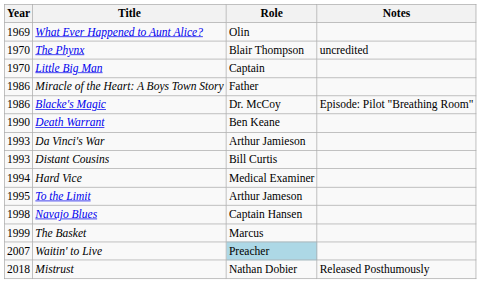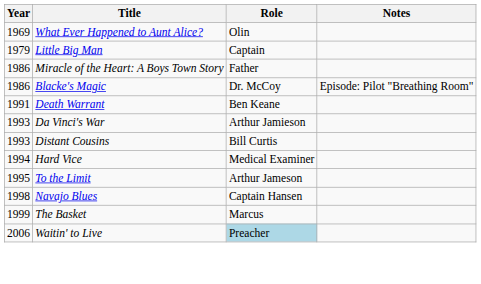 <table class="wikitable">
 <tr>
 <th>Year</th>
 <th>Title</th>
 <th>Role</th>
 <th>Notes</th>
 </tr>
 <tr>
 <td>1969</td>
 <td><em><a href='#'>What Ever Happened to Aunt Alice?</a></em></td>
 <td>Olin</td>
 <td></td>
 </tr>
 <tr>
-<td>1970</td>
-<td><em><a href='#'>The Phynx</a></em></td>
-<td>Blair Thompson</td>
-<td>uncredited</td>
-</tr>
-<tr>
-<td>1970</td>
+<td>1979</td>
 <td><em><a href='#'>Little Big Man</a></em></td>
 <td>Captain</td>
 <td></td>
 </tr>
 <tr>
 <td>1986</td>
 <td><em>Miracle of the Heart: A Boys Town Story</em></td>
 <td>Father</td>
 </tr>
 <tr>
 <td>1986</td>
 <td><em><a href='#'>Blacke's Magic</a></em></td>
 <td>Dr. McCoy</td>
 <td>Episode: Pilot "Breathing Room"</td>
 </tr>
 <tr>
-<td>1990</td>
+<td>1991</td>
 <td><em><a href='#'>Death Warrant</a></em></td>
 <td>Ben Keane</td>
 <td></td>
 </tr>
 <tr>
 <td>1993</td>
 <td><em>Da Vinci's War</em></td>
 <td>Arthur Jamieson</td>
 <td></td>
 </tr>
 <tr>
 <td>1993</td>
 <td><em>Distant Cousins</em></td>
 <td>Bill Curtis</td>
 <td></td>
 </tr>
 <tr>
 <td>1994</td>
 <td><em>Hard Vice</em></td>
 <td>Medical Examiner</td>
 <td></td>
 </tr>
 <tr>
 <td>1995</td>
 <td><em><a href='#'>To the Limit</a></em></td>
 <td>Arthur Jameson</td>
 <td></td>
 </tr>
 <tr>
 <td>1998</td>
 <td><em><a href='#'>Navajo Blues</a></em></td>
 <td>Captain Hansen</td>
 <td></td>
 </tr>
 <tr>
 <td>1999</td>
 <td><em>The Basket</em></td>
 <td>Marcus</td>
 <td></td>
 </tr>
 <tr>
-<td>2007</td>
+<td>2006</td>
 <td><em>Waitin' to Live</em></td>
 <td style="background: lightblue;">Preacher</td>
 <td></td>
 </tr>
-<tr>
-<td>2018</td>
-<td><em>Mistrust</em></td>
-<td>Nathan Dobier</td>
-<td>Released Posthumously</td>
-</tr>
 </table>
